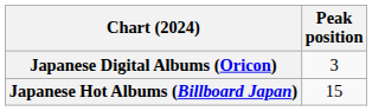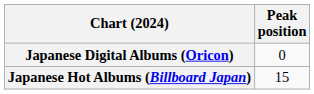 <table class="wikitable sortable plainrowheaders" style="text-align:center">
 <tr>
 <th scope="col">Chart (2024)</th>
 <th scope="col">Peak<br>position</th>
 </tr>
 <tr>
 <th scope="row">Japanese Digital Albums (<a href='#'>Oricon</a>)</th>
-<td>3</td>
+<td>0</td>
 </tr>
 <tr>
 <th scope="row">Japanese Hot Albums (<em><a href='#'>Billboard Japan</a></em>)</th>
 <td>15</td>
 </tr>
 </table>
